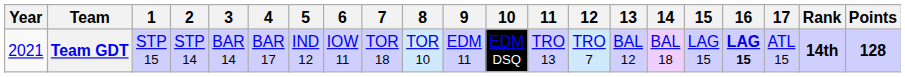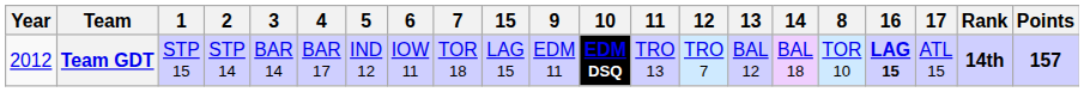 <table class="wikitable" style="text-align:center; font-size:85%">
 <tr>
 <th>Year</th>
 <th>Team</th>
 <th>1</th>
 <th>2</th>
 <th>3</th>
 <th>4</th>
 <th>5</th>
 <th>6</th>
 <th>7</th>
-<th>8</th>
+<th>15</th>
 <th>9</th>
 <th>10</th>
 <th>11</th>
 <th>12</th>
 <th>13</th>
 <th>14</th>
-<th>15</th>
+<th>8</th>
 <th>16</th>
 <th>17</th>
 <th>Rank</th>
 <th>Points</th>
 </tr>
 <tr>
-<td><a href='#'>2021</a></td>
+<td><a href='#'>2012</a></td>
 <th nowrap><a href='#'>Team GDT</a></th>
 <td style="background:#CFCFFF;"><a href='#'>STP</a><br><small>15</small></td>
 <td style="background:#CFCFFF;"><a href='#'>STP</a><br><small>14</small></td>
 <td style="background:#CFCFFF;"><a href='#'>BAR</a><br><small>14</small></td>
 <td style="background:#CFCFFF;"><a href='#'>BAR</a><br><small>17</small></td>
 <td style="background:#CFCFFF;"><a href='#'>IND</a><br><small>12</small></td>
 <td style="background:#CFCFFF;"><a href='#'>IOW</a><br><small>11</small></td>
 <td style="background:#CFCFFF;"><a href='#'>TOR</a><br><small>18</small></td>
-<td style="background:#CFEAFF;"><a href='#'>TOR</a><br><small>10</small></td>
+<td style="background:#CFCFFF;"><a href='#'>LAG</a><br><small>15</small></td>
 <td style="background:#CFCFFF;"><a href='#'>EDM</a><br><small>11</small></td>
-<td style="background:#000000; color:white"><a href='#'><span>EDM</span></a><br><small>DSQ</small></td>
+<td style="background:#000000; color:white"><strong><a href='#'><span>EDM</span></a><br><small>DSQ</small></strong></td>
 <td style="background:#CFCFFF;"><a href='#'>TRO</a><br><small>13</small></td>
 <td style="background:#CFEAFF;"><a href='#'>TRO</a><br><small>7</small></td>
 <td style="background:#CFCFFF;"><a href='#'>BAL</a><br><small>12</small></td>
 <td style="background:#EFCFFF;"><a href='#'>BAL</a><br><small>18</small></td>
-<td style="background:#CFCFFF;"><a href='#'>LAG</a><br><small>15</small></td>
+<td style="background:#CFEAFF;"><a href='#'>TOR</a><br><small>10</small></td>
 <td style="background:#CFCFFF;"><strong><a href='#'>LAG</a><br><small>15</small></strong></td>
 <td style="background:#CFCFFF;"><a href='#'>ATL</a><br><small>15</small></td>
 <td style="background:#CFCFFF;"><strong>14th</strong></td>
-<td style="background:#CFCFFF;"><strong>128</strong></td>
+<td style="background:#CFCFFF;"><strong>157</strong></td>
 </tr>
 </table>
